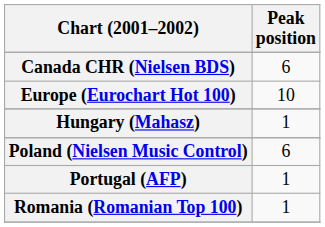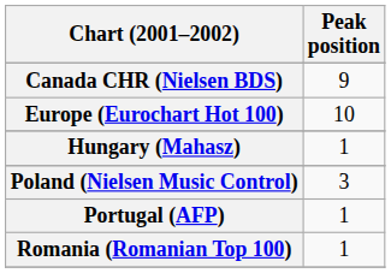 <table class="wikitable sortable plainrowheaders" style="text-align:center">
 <tr>
 <th scope="col">Chart (2001–2002)</th>
 <th scope="col">Peak<br>position</th>
 </tr>
 <tr>
 </tr>
 <tr>
 </tr>
 <tr>
 </tr>
 <tr>
 </tr>
 <tr>
 <th scope="row">Canada CHR (<a href='#'>Nielsen BDS</a>)</th>
-<td>6</td>
+<td>9</td>
 </tr>
 <tr>
 <th scope="row">Europe (<a href='#'>Eurochart Hot 100</a>)</th>
 <td>10</td>
 </tr>
 <tr>
 </tr>
 <tr>
 </tr>
 <tr>
 <th scope="row">Hungary (<a href='#'>Mahasz</a>)</th>
 <td>1</td>
 </tr>
 <tr>
 </tr>
 <tr>
 </tr>
 <tr>
 </tr>
 <tr>
 </tr>
 <tr>
 </tr>
 <tr>
 </tr>
 <tr>
 <th scope="row">Poland (<a href='#'>Nielsen Music Control</a>)</th>
-<td>6</td>
+<td>3</td>
 </tr>
 <tr>
 <th scope="row">Portugal (<a href='#'>AFP</a>)</th>
 <td>1</td>
 </tr>
 <tr>
 <th scope="row">Romania (<a href='#'>Romanian Top 100</a>)</th>
 <td>1</td>
 </tr>
 <tr>
 </tr>
 <tr>
 </tr>
 <tr>
 </tr>
 <tr>
 </tr>
 <tr>
 </tr>
 <tr>
 </tr>
 <tr>
 </tr>
 <tr>
 </tr>
 <tr>
 </tr>
 <tr>
 </tr>
 <tr>
 </tr>
 </table>
